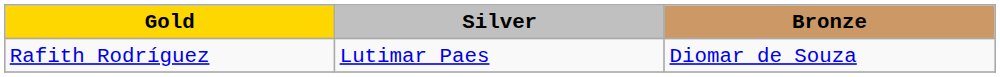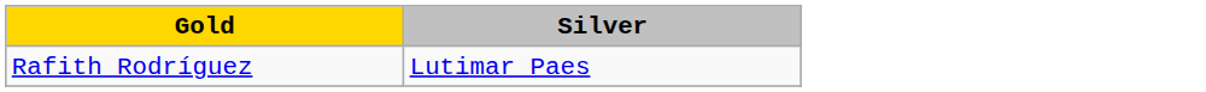 <table class="wikitable" style="text-align:left">
 <tr align="center">
 <td width=200 bgcolor=gold><strong>Gold</strong></td>
 <td width=200 bgcolor=silver><strong>Silver</strong></td>
-<td width=200 bgcolor=CC9966><strong>Bronze</strong></td>
 </tr>
 <tr>
 <td><a href='#'>Rafith Rodríguez</a><br><em></em></td>
 <td><a href='#'>Lutimar Paes</a><br><em></em></td>
-<td><a href='#'>Diomar de Souza</a><br><em></em></td>
 </tr>
 </table>
